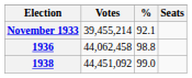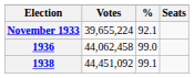 <table class="wikitable" style="text-align: center">
 <tr>
 </tr>
 <tr>
 <th>Election</th>
 <th>Votes</th>
 <th>%</th>
 <th>Seats</th>
 </tr>
 <tr>
 <th><a href='#'>November 1933</a></th>
-<td>39,455,214</td>
+<td>39,655,224</td>
 <td>92.1</td>
 <td></td>
 </tr>
 <tr>
 <th><a href='#'>1936</a></th>
 <td>44,062,458</td>
-<td>98.8</td>
+<td>99.0</td>
 <td></td>
 </tr>
 <tr>
 <th><a href='#'>1938</a></th>
 <td>44,451,092</td>
-<td>99.0</td>
+<td>99.1</td>
 <td></td>
 </tr>
 </table>
